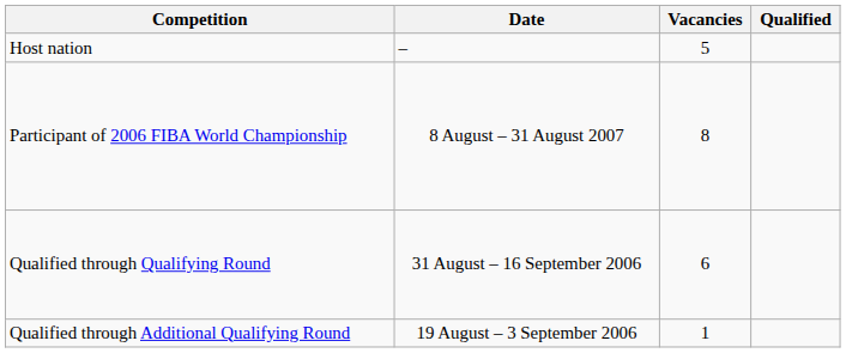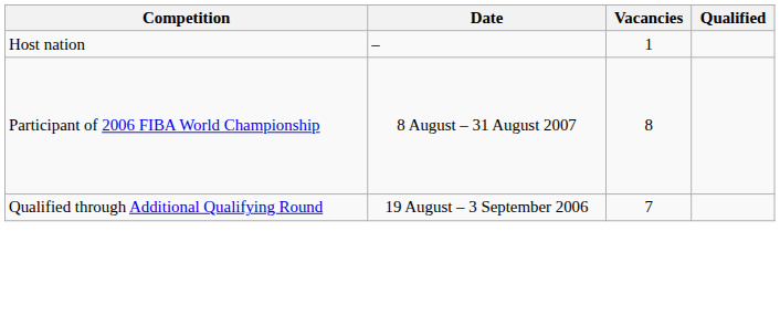 <table class="wikitable" style="width:750px">
 <tr>
 <th>Competition</th>
 <th>Date</th>
 <th>Vacancies</th>
 <th>Qualified</th>
 </tr>
 <tr>
 <td>Host nation</td>
 <td>–</td>
-<td style="text-align:center;">5</td>
+<td style="text-align:center;">1</td>
 <td></td>
 </tr>
 <tr>
 <td>Participant of <a href='#'>2006 FIBA World Championship</a></td>
 <td style="text-align:center;">8 August – 31 August 2007</td>
 <td style="text-align:center;">8</td>
 <td> <br>  <br>  <br>  <br>  <br>  <br>  <br> </td>
 </tr>
 <tr>
-<td>Qualified through <a href='#'>Qualifying Round</a></td>
-<td style="text-align:center;">31 August – 16 September 2006</td>
-<td style="text-align:center;">6</td>
-<td> <br>  <br>  <br>  <br>  <br> </td>
-</tr>
-<tr>
 <td>Qualified through <a href='#'>Additional Qualifying Round</a></td>
 <td style="text-align:center;">19 August – 3 September 2006</td>
-<td style="text-align:center;">1</td>
+<td style="text-align:center;">7</td>
 <td></td>
 </tr>
 </table>
